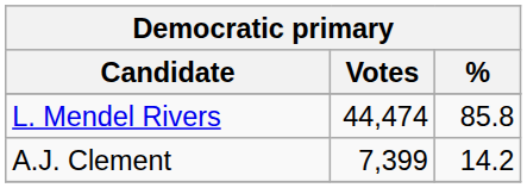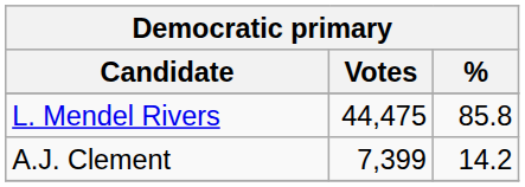 <table class="wikitable" align="left" style="margin: 1em 1em 1em 0; font-size: 95%;">
 <tr>
 <th colspan="3">Democratic primary</th>
 </tr>
 <tr>
 <th colspan="1" style="width: 170px">Candidate</th>
 <th style="width: 50px">Votes</th>
 <th style="width: 40px">%</th>
 </tr>
 <tr>
 </tr>
 <tr>
 <td><a href='#'>L. Mendel Rivers</a></td>
-<td align="right">44,474</td>
+<td align="right">44,475</td>
 <td align="right">85.8</td>
 </tr>
 <tr>
 <td>A.J. Clement</td>
 <td align="right">7,399</td>
 <td align="right">14.2</td>
 </tr>
 <tr>
 </tr>
 </table>
